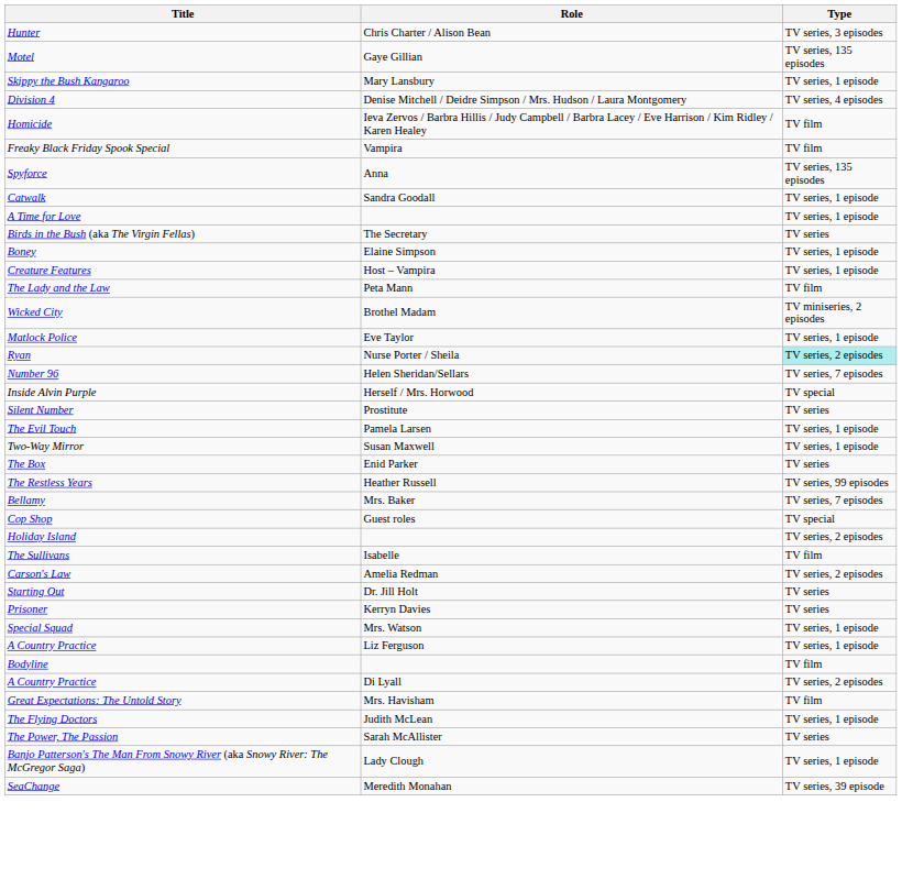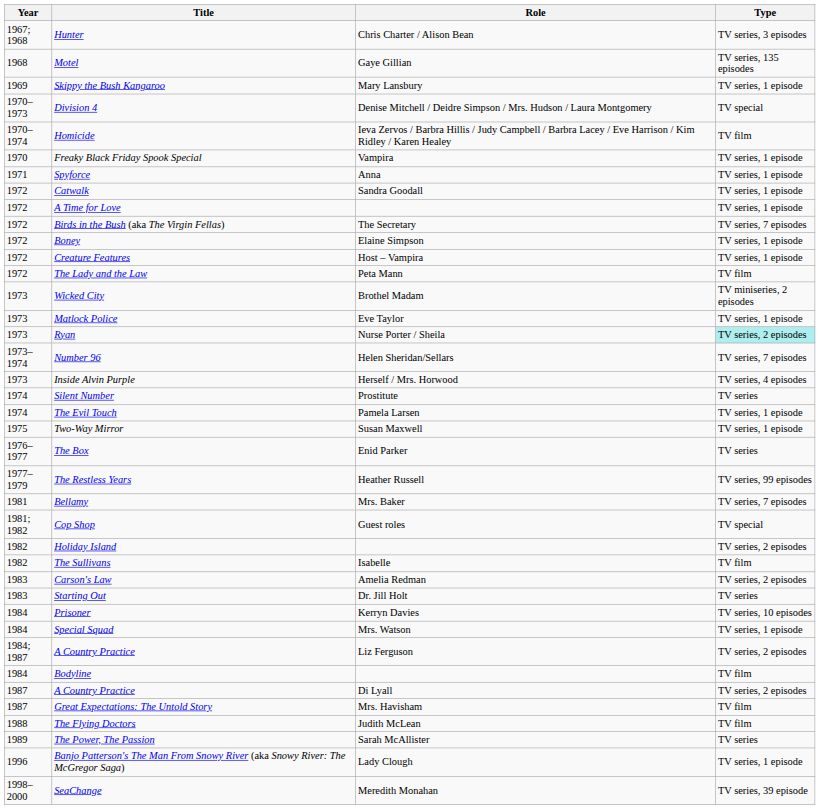 <table class="wikitable">
 <tr>
+<th>Year</th>
 <th>Title</th>
 <th>Role</th>
 <th>Type</th>
 </tr>
 <tr>
+<td>1967; 1968</td>
 <td><em><a href='#'>Hunter</a></em></td>
 <td>Chris Charter / Alison Bean</td>
 <td>TV series, 3 episodes</td>
 </tr>
 <tr>
+<td>1968</td>
 <td><em><a href='#'>Motel</a></em></td>
 <td>Gaye Gillian</td>
 <td>TV series, 135 episodes</td>
 </tr>
 <tr>
+<td>1969</td>
 <td><em><a href='#'>Skippy the Bush Kangaroo</a></em></td>
 <td>Mary Lansbury</td>
 <td>TV series, 1 episode</td>
 </tr>
 <tr>
+<td>1970–1973</td>
 <td><em><a href='#'>Division 4</a></em></td>
 <td>Denise Mitchell / Deidre Simpson / Mrs. Hudson / Laura Montgomery</td>
-<td>TV series, 4 episodes</td>
+<td>TV special</td>
 </tr>
 <tr>
+<td>1970–1974</td>
 <td><em><a href='#'>Homicide</a></em></td>
 <td>Ieva Zervos / Barbra Hillis / Judy Campbell / Barbra Lacey / Eve Harrison / Kim Ridley / Karen Healey</td>
 <td>TV film</td>
 </tr>
 <tr>
+<td>1970</td>
 <td><em>Freaky Black Friday Spook Special</em></td>
 <td>Vampira</td>
-<td>TV film</td>
+<td>TV series, 1 episode</td>
 </tr>
 <tr>
+<td>1971</td>
 <td><em><a href='#'>Spyforce</a></em></td>
 <td>Anna</td>
-<td>TV series, 135 episodes</td>
+<td>TV series, 1 episode</td>
 </tr>
 <tr>
+<td>1972</td>
 <td><em><a href='#'>Catwalk</a></em></td>
 <td>Sandra Goodall</td>
 <td>TV series, 1 episode</td>
 </tr>
 <tr>
+<td>1972</td>
 <td><em><a href='#'>A Time for Love</a></em></td>
 <td></td>
 <td>TV series, 1 episode</td>
 </tr>
 <tr>
+<td>1972</td>
 <td><em><a href='#'>Birds in the Bush</a></em> (aka <em>The Virgin Fellas</em>)</td>
 <td>The Secretary</td>
-<td>TV series</td>
+<td>TV series, 7 episodes</td>
 </tr>
 <tr>
+<td>1972</td>
 <td><em><a href='#'>Boney</a></em></td>
 <td>Elaine Simpson</td>
 <td>TV series, 1 episode</td>
 </tr>
 <tr>
+<td>1972</td>
 <td><em><a href='#'>Creature Features</a></em></td>
 <td>Host – Vampira</td>
 <td>TV series, 1 episode</td>
 </tr>
 <tr>
+<td>1972</td>
 <td><em><a href='#'>The Lady and the Law</a></em></td>
 <td>Peta Mann</td>
 <td>TV film</td>
 </tr>
 <tr>
+<td>1973</td>
 <td><em><a href='#'> Wicked City</a></em></td>
 <td>Brothel Madam</td>
 <td>TV miniseries, 2 episodes</td>
 </tr>
 <tr>
+<td>1973</td>
 <td><em><a href='#'>Matlock Police</a></em></td>
 <td>Eve Taylor</td>
 <td>TV series, 1 episode</td>
 </tr>
 <tr>
+<td>1973</td>
 <td><em><a href='#'>Ryan</a></em></td>
 <td>Nurse Porter / Sheila</td>
 <td style="background: paleturquoise;">TV series, 2 episodes</td>
 </tr>
 <tr>
+<td>1973–1974</td>
 <td><em><a href='#'>Number 96</a></em></td>
 <td>Helen Sheridan/Sellars</td>
 <td>TV series, 7 episodes</td>
 </tr>
 <tr>
+<td>1973</td>
 <td><em>Inside Alvin Purple</em></td>
 <td>Herself / Mrs. Horwood</td>
-<td>TV special</td>
+<td>TV series, 4 episodes</td>
 </tr>
 <tr>
+<td>1974</td>
 <td><em><a href='#'>Silent Number</a></em></td>
 <td>Prostitute</td>
 <td>TV series</td>
 </tr>
 <tr>
+<td>1974</td>
 <td><em><a href='#'>The Evil Touch</a></em></td>
 <td>Pamela Larsen</td>
 <td>TV series, 1 episode</td>
 </tr>
 <tr>
+<td>1975</td>
 <td><em>Two-Way Mirror</em></td>
 <td>Susan Maxwell</td>
 <td>TV series, 1 episode</td>
 </tr>
 <tr>
+<td>1976–1977</td>
 <td><em><a href='#'>The Box</a></em></td>
 <td>Enid Parker</td>
 <td>TV series</td>
 </tr>
 <tr>
+<td>1977–1979</td>
 <td><em><a href='#'>The Restless Years</a></em></td>
 <td>Heather Russell</td>
 <td>TV series, 99 episodes</td>
 </tr>
 <tr>
+<td>1981</td>
 <td><em><a href='#'>Bellamy</a></em></td>
 <td>Mrs. Baker</td>
 <td>TV series, 7 episodes</td>
 </tr>
 <tr>
+<td>1981; 1982</td>
 <td><em><a href='#'>Cop Shop</a></em></td>
 <td>Guest roles</td>
 <td>TV special</td>
 </tr>
 <tr>
+<td>1982</td>
 <td><em><a href='#'>Holiday Island</a></em></td>
 <td></td>
 <td>TV series, 2 episodes</td>
 </tr>
 <tr>
+<td>1982</td>
 <td><em><a href='#'>The Sullivans</a></em></td>
 <td>Isabelle</td>
 <td>TV film</td>
 </tr>
 <tr>
+<td>1983</td>
 <td><em><a href='#'>Carson's Law</a></em></td>
 <td>Amelia Redman</td>
 <td>TV series, 2 episodes</td>
 </tr>
 <tr>
+<td>1983</td>
 <td><em><a href='#'>Starting Out</a></em></td>
 <td>Dr. Jill Holt</td>
 <td>TV series</td>
 </tr>
 <tr>
+<td>1984</td>
 <td><em><a href='#'>Prisoner</a></em></td>
 <td>Kerryn Davies</td>
-<td>TV series</td>
+<td>TV series, 10 episodes</td>
 </tr>
 <tr>
+<td>1984</td>
 <td><em><a href='#'>Special Squad</a></em></td>
 <td>Mrs. Watson</td>
 <td>TV series, 1 episode</td>
 </tr>
 <tr>
+<td>1984; 1987</td>
 <td><em><a href='#'>A Country Practice</a></em></td>
 <td>Liz Ferguson</td>
-<td>TV series, 1 episode</td>
+<td>TV series, 2 episodes</td>
 </tr>
 <tr>
+<td>1984</td>
 <td><em><a href='#'>Bodyline</a></em></td>
 <td></td>
 <td>TV film</td>
 </tr>
 <tr>
+<td>1987</td>
 <td><em><a href='#'>A Country Practice</a></em></td>
 <td>Di Lyall</td>
 <td>TV series, 2 episodes</td>
 </tr>
 <tr>
+<td>1987</td>
 <td><em><a href='#'>Great Expectations: The Untold Story</a></em></td>
 <td>Mrs. Havisham</td>
 <td>TV film</td>
 </tr>
 <tr>
+<td>1988</td>
 <td><em><a href='#'>The Flying Doctors</a></em></td>
 <td>Judith McLean</td>
-<td>TV series, 1 episode</td>
+<td>TV film</td>
 </tr>
 <tr>
+<td>1989</td>
 <td><em><a href='#'>The Power, The Passion</a></em></td>
 <td>Sarah McAllister</td>
 <td>TV series</td>
 </tr>
 <tr>
+<td>1996</td>
 <td><em><a href='#'>Banjo Patterson's The Man From Snowy River</a></em> (aka <em>Snowy River: The McGregor Saga</em>)</td>
 <td>Lady Clough</td>
 <td>TV series, 1 episode</td>
 </tr>
 <tr>
+<td>1998–2000</td>
 <td><em><a href='#'>SeaChange</a></em></td>
 <td>Meredith Monahan</td>
 <td>TV series, 39 episode</td>
 </tr>
 </table>
